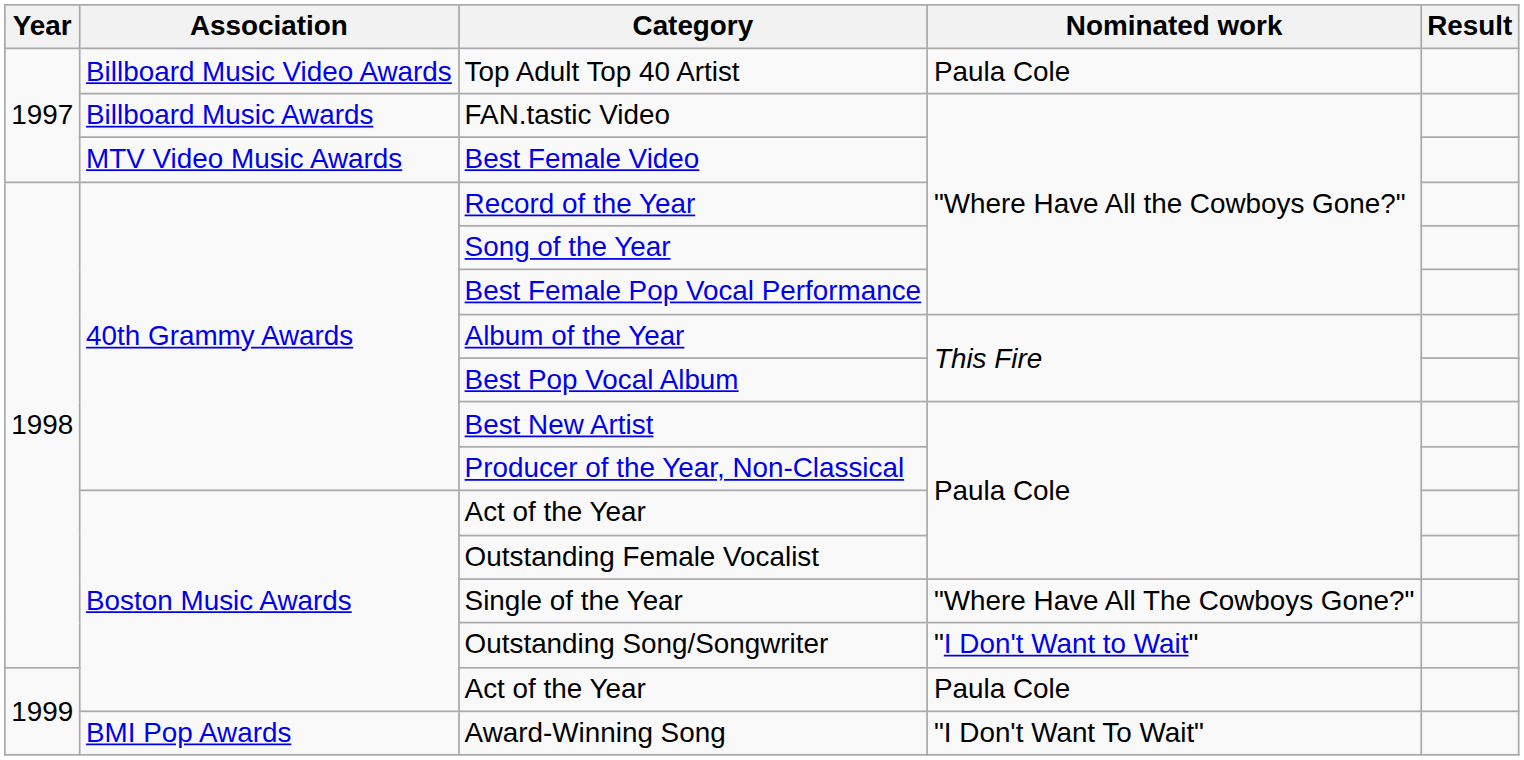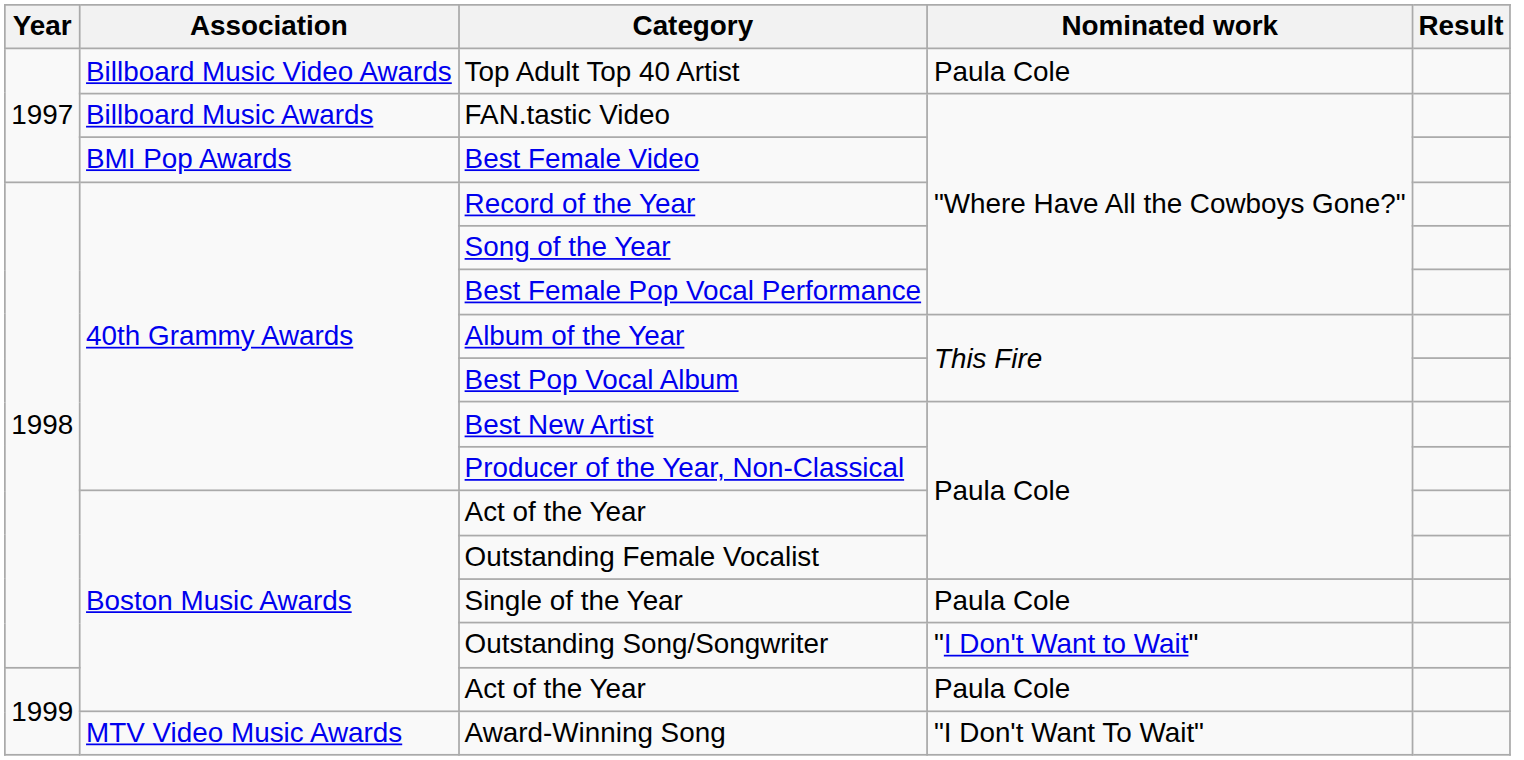 <table class="wikitable sortable">
 <tr>
 <th>Year</th>
 <th>Association</th>
 <th>Category</th>
 <th>Nominated work</th>
 <th>Result</th>
 </tr>
 <tr>
 <td rowspan=3>1997</td>
 <td><a href='#'>Billboard Music Video Awards</a></td>
 <td>Top Adult Top 40 Artist</td>
 <td>Paula Cole</td>
 <td></td>
 </tr>
 <tr>
 <td><a href='#'>Billboard Music Awards</a></td>
 <td>FAN.tastic Video</td>
 <td rowspan="5">"Where Have All the Cowboys Gone?"</td>
 <td></td>
 </tr>
 <tr>
-<td><a href='#'>MTV Video Music Awards</a></td>
+<td><a href='#'>BMI Pop Awards</a></td>
 <td><a href='#'>Best Female Video</a></td>
 <td></td>
 </tr>
 <tr>
 <td rowspan="11">1998</td>
 <td rowspan="7"><a href='#'>40th Grammy Awards</a></td>
 <td><a href='#'>Record of the Year</a></td>
 <td></td>
 </tr>
 <tr>
 <td><a href='#'>Song of the Year</a></td>
 <td></td>
 </tr>
 <tr>
 <td><a href='#'>Best Female Pop Vocal Performance</a></td>
 <td></td>
 </tr>
 <tr>
 <td><a href='#'>Album of the Year</a></td>
 <td rowspan="2"><em>This Fire</em></td>
 <td></td>
 </tr>
 <tr>
 <td><a href='#'>Best Pop Vocal Album</a></td>
 <td></td>
 </tr>
 <tr>
 <td><a href='#'>Best New Artist</a></td>
 <td rowspan="4">Paula Cole</td>
 <td></td>
 </tr>
 <tr>
 <td><a href='#'>Producer of the Year, Non-Classical</a></td>
 <td></td>
 </tr>
 <tr>
 <td rowspan="5"><a href='#'>Boston Music Awards</a></td>
 <td>Act of the Year</td>
 <td></td>
 </tr>
 <tr>
 <td>Outstanding Female Vocalist</td>
 <td></td>
 </tr>
 <tr>
 <td>Single of the Year</td>
-<td>"Where Have All The Cowboys Gone?"</td>
+<td>Paula Cole</td>
 <td></td>
 </tr>
 <tr>
 <td>Outstanding Song/Songwriter</td>
 <td>"<a href='#'>I Don't Want to Wait</a>"</td>
 <td></td>
 </tr>
 <tr>
 <td rowspan="2">1999</td>
 <td>Act of the Year</td>
 <td>Paula Cole</td>
 <td></td>
 </tr>
 <tr>
-<td><a href='#'>BMI Pop Awards</a></td>
+<td><a href='#'>MTV Video Music Awards</a></td>
 <td>Award-Winning Song</td>
 <td>"I Don't Want To Wait"</td>
 <td></td>
 </tr>
 </table>
